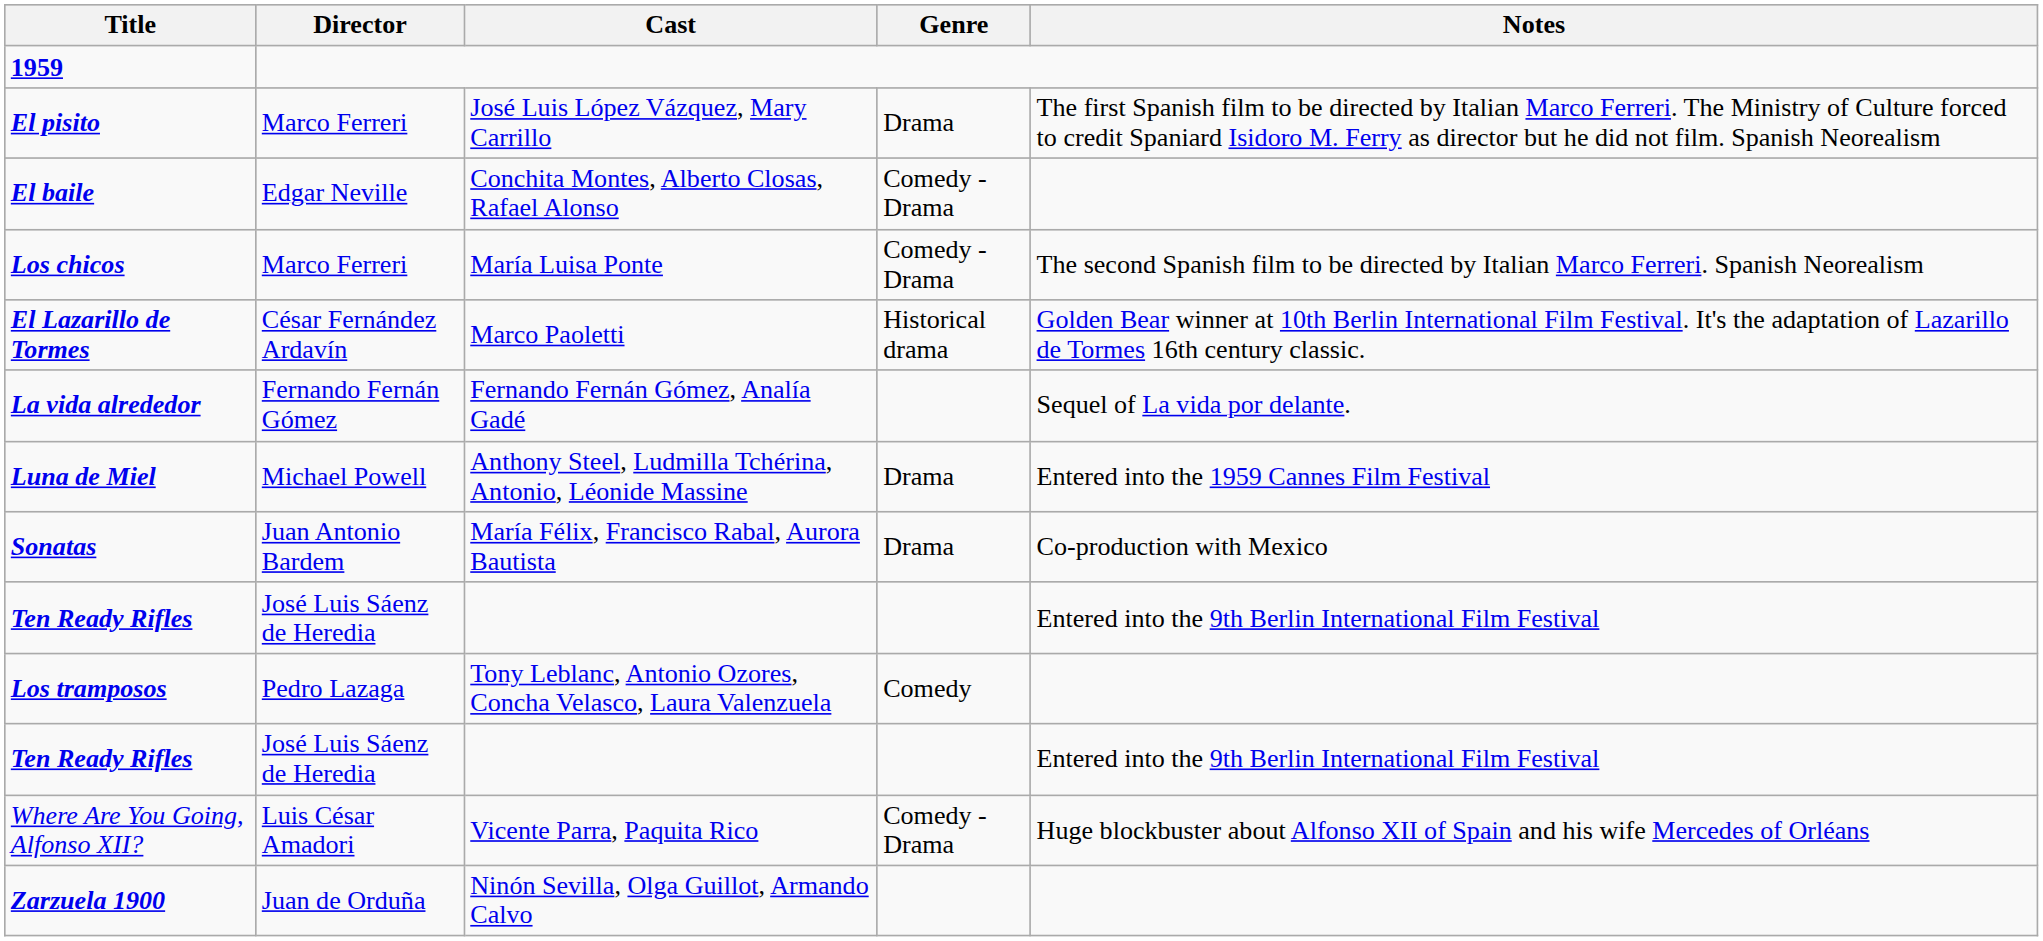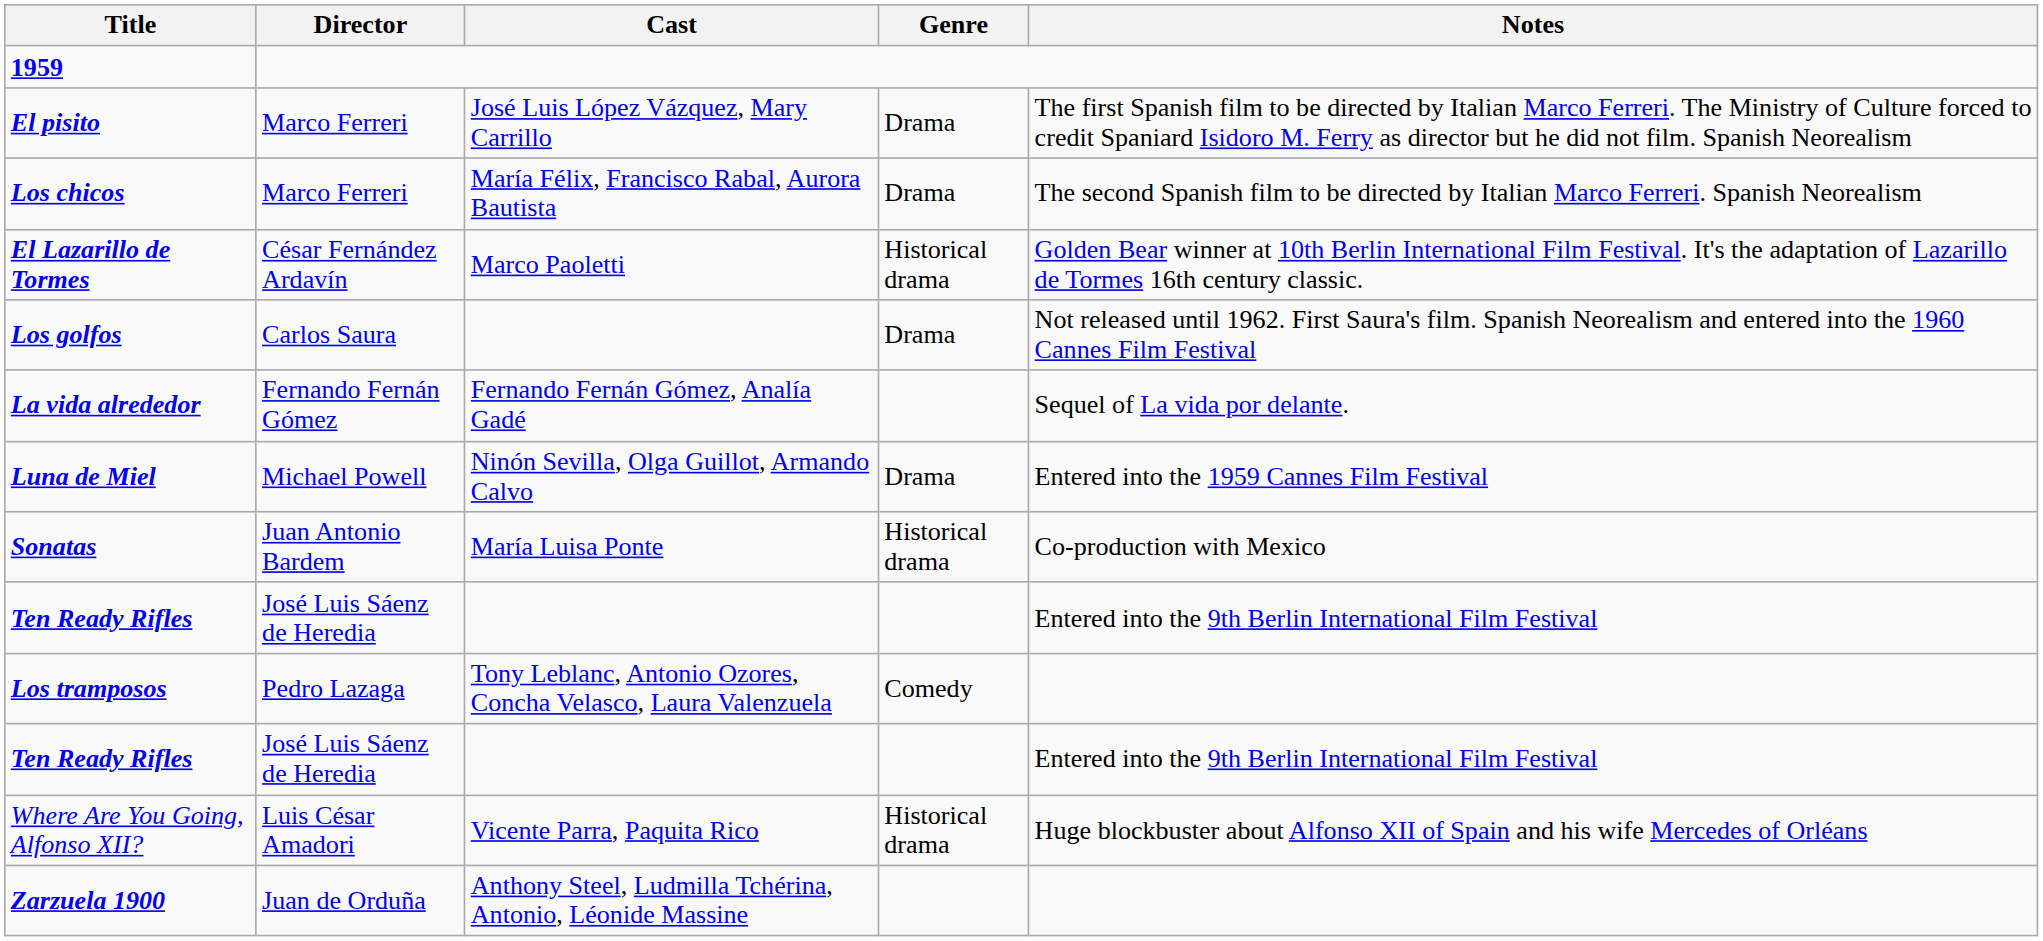 <table class="wikitable">
 <tr>
 <th>Title</th>
 <th>Director</th>
 <th>Cast</th>
 <th>Genre</th>
 <th>Notes</th>
 </tr>
 <tr>
 <td><strong><a href='#'>1959</a></strong></td>
 </tr>
 <tr>
 <td><strong><em><a href='#'>El pisito</a></em></strong></td>
 <td><a href='#'>Marco Ferreri</a></td>
 <td><a href='#'>José Luis López Vázquez</a>, <a href='#'>Mary Carrillo</a></td>
 <td>Drama</td>
 <td>The first Spanish film to be directed by Italian <a href='#'>Marco Ferreri</a>. The Ministry of Culture forced to credit Spaniard <a href='#'>Isidoro M. Ferry</a> as director but he did not film. Spanish Neorealism</td>
 </tr>
 <tr>
-<td><strong><em><a href='#'>El baile</a></em></strong></td>
-<td><a href='#'>Edgar Neville</a></td>
-<td><a href='#'>Conchita Montes</a>, <a href='#'>Alberto Closas</a>, <a href='#'>Rafael Alonso</a></td>
-<td>Comedy - Drama</td>
-<td></td>
-</tr>
-<tr>
 <td><strong><em><a href='#'>Los chicos</a></em></strong></td>
 <td><a href='#'>Marco Ferreri</a></td>
-<td><a href='#'>María Luisa Ponte</a></td>
-<td>Comedy - Drama</td>
+<td><a href='#'>María Félix</a>, <a href='#'>Francisco Rabal</a>, <a href='#'>Aurora Bautista</a></td>
+<td>Drama</td>
 <td>The second Spanish film to be directed by Italian <a href='#'>Marco Ferreri</a>. Spanish Neorealism</td>
 </tr>
 <tr>
 <td><strong><em><a href='#'>El Lazarillo de Tormes</a></em></strong></td>
 <td><a href='#'>César Fernández Ardavín</a></td>
 <td><a href='#'>Marco Paoletti</a></td>
 <td>Historical drama</td>
 <td><a href='#'>Golden Bear</a> winner at <a href='#'>10th Berlin International Film Festival</a>. It's the adaptation of <a href='#'>Lazarillo de Tormes</a> 16th century classic.</td>
+</tr>
+<tr>
+<td><strong><em><a href='#'>Los golfos</a></em></strong></td>
+<td><a href='#'>Carlos Saura</a></td>
+<td></td>
+<td>Drama</td>
+<td>Not released until 1962. First Saura's film. Spanish Neorealism and entered into the <a href='#'>1960 Cannes Film Festival</a></td>
 </tr>
 <tr>
 <td><strong><em><a href='#'>La vida alrededor</a></em></strong></td>
 <td><a href='#'>Fernando Fernán Gómez</a></td>
 <td><a href='#'>Fernando Fernán Gómez</a>, <a href='#'>Analía Gadé</a></td>
 <td></td>
 <td>Sequel of <a href='#'>La vida por delante</a>.</td>
 </tr>
 <tr>
 <td><strong><em><a href='#'>Luna de Miel</a></em></strong></td>
 <td><a href='#'>Michael Powell</a></td>
-<td><a href='#'>Anthony Steel</a>, <a href='#'>Ludmilla Tchérina</a>, <a href='#'>Antonio</a>, <a href='#'>Léonide Massine</a></td>
+<td><a href='#'>Ninón Sevilla</a>, <a href='#'>Olga Guillot</a>, <a href='#'>Armando Calvo</a></td>
 <td>Drama</td>
 <td>Entered into the <a href='#'>1959 Cannes Film Festival</a></td>
 </tr>
 <tr>
 <td><strong><em><a href='#'>Sonatas</a></em></strong></td>
 <td><a href='#'>Juan Antonio Bardem</a></td>
-<td><a href='#'>María Félix</a>, <a href='#'>Francisco Rabal</a>, <a href='#'>Aurora Bautista</a></td>
-<td>Drama</td>
+<td><a href='#'>María Luisa Ponte</a></td>
+<td>Historical drama</td>
 <td>Co-production with Mexico</td>
 </tr>
 <tr>
 <td><strong><em><a href='#'>Ten Ready Rifles</a></em></strong></td>
 <td><a href='#'>José Luis Sáenz de Heredia</a></td>
 <td></td>
 <td></td>
 <td>Entered into the <a href='#'>9th Berlin International Film Festival</a></td>
 </tr>
 <tr>
 <td><strong><em><a href='#'>Los tramposos</a></em></strong></td>
 <td><a href='#'>Pedro Lazaga</a></td>
 <td><a href='#'>Tony Leblanc</a>, <a href='#'>Antonio Ozores</a>, <a href='#'>Concha Velasco</a>, <a href='#'>Laura Valenzuela</a></td>
 <td>Comedy</td>
 <td></td>
 </tr>
 <tr>
 <td><strong><em><a href='#'>Ten Ready Rifles</a></em></strong></td>
 <td><a href='#'>José Luis Sáenz de Heredia</a></td>
 <td></td>
 <td></td>
 <td>Entered into the <a href='#'>9th Berlin International Film Festival</a></td>
 </tr>
 <tr>
 <td><em><a href='#'>Where Are You Going, Alfonso XII?</a></em></td>
 <td><a href='#'>Luis César Amadori</a></td>
 <td><a href='#'>Vicente Parra</a>, <a href='#'>Paquita Rico</a></td>
-<td>Comedy - Drama</td>
+<td>Historical drama</td>
 <td>Huge blockbuster about <a href='#'>Alfonso XII of Spain</a> and his wife <a href='#'>Mercedes of Orléans</a></td>
 </tr>
 <tr>
 <td><strong><em><a href='#'>Zarzuela 1900</a></em></strong></td>
 <td><a href='#'>Juan de Orduña</a></td>
-<td><a href='#'>Ninón Sevilla</a>, <a href='#'>Olga Guillot</a>, <a href='#'>Armando Calvo</a></td>
+<td><a href='#'>Anthony Steel</a>, <a href='#'>Ludmilla Tchérina</a>, <a href='#'>Antonio</a>, <a href='#'>Léonide Massine</a></td>
 <td></td>
 <td><br></td>
 </tr>
 </table>
